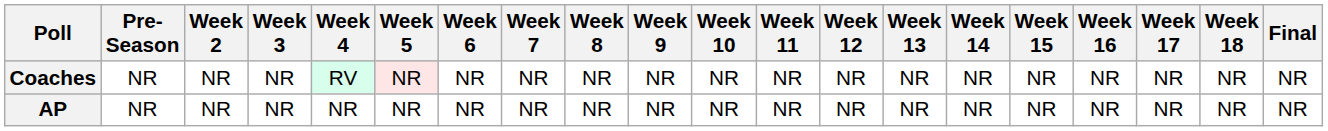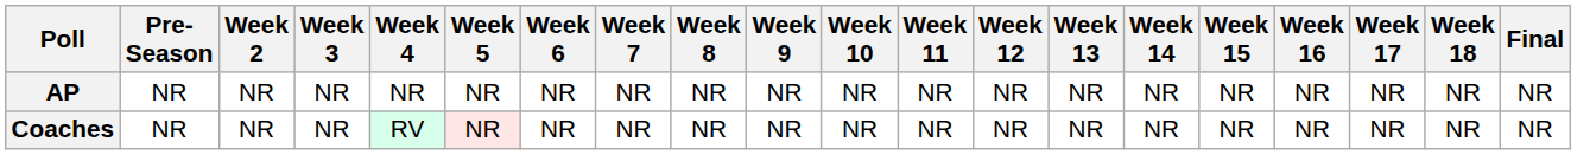 <table class="wikitable" style="white-space:nowrap;font-size:90%">
 <tr>
 <th>Poll</th>
 <th>Pre-<br>Season</th>
 <th>Week<br>2</th>
 <th>Week<br>3</th>
 <th>Week<br>4</th>
 <th>Week<br>5</th>
 <th>Week<br>6</th>
 <th>Week<br>7</th>
 <th>Week<br>8</th>
 <th>Week<br>9</th>
 <th>Week<br>10</th>
 <th>Week<br>11</th>
 <th>Week<br>12</th>
 <th>Week<br>13</th>
 <th>Week<br>14</th>
 <th>Week<br>15</th>
 <th>Week<br>16</th>
 <th>Week<br>17</th>
 <th>Week<br>18</th>
 <th>Final</th>
 </tr>
 <tr style="text-align:center;">
+<th>AP</th>
+<td style="background:#FFF;">NR</td>
+<td style="background:#FFF;">NR</td>
+<td style="background:#FFF;">NR</td>
+<td style="background:#FFF;">NR</td>
+<td style="background:#FFF;">NR</td>
+<td style="background:#FFF;">NR</td>
+<td style="background:#FFF;">NR</td>
+<td style="background:#FFF;">NR</td>
+<td style="background:#FFF;">NR</td>
+<td style="background:#FFF;">NR</td>
+<td style="background:#FFF;">NR</td>
+<td style="background:#FFF;">NR</td>
+<td style="background:#FFF;">NR</td>
+<td style="background:#FFF;">NR</td>
+<td style="background:#FFF;">NR</td>
+<td style="background:#FFF;">NR</td>
+<td style="background:#FFF;">NR</td>
+<td style="background:#FFF;">NR</td>
+<td style="background:#FFF;">NR</td>
+</tr>
+<tr style="text-align:center;">
 <th>Coaches</th>
 <td style="background:#FFF;">NR</td>
 <td style="background:#FFF;">NR</td>
 <td style="background:#FFF;">NR</td>
 <td style="background:#D8FFEB;">RV</td>
 <td style="background:#FFE6E6;">NR</td>
 <td style="background:#FFF;">NR</td>
 <td style="background:#FFF;">NR</td>
 <td style="background:#FFF;">NR</td>
 <td style="background:#FFF;">NR</td>
 <td style="background:#FFF;">NR</td>
 <td style="background:#FFF;">NR</td>
 <td style="background:#FFF;">NR</td>
 <td style="background:#FFF;">NR</td>
 <td style="background:#FFF;">NR</td>
 <td style="background:#FFF;">NR</td>
 <td style="background:#FFF;">NR</td>
 <td style="background:#FFF;">NR</td>
 <td style="background:#FFF;">NR</td>
 <td style="background:#FFF;">NR</td>
 </tr>
-<tr style="text-align:center;">
-<th>AP</th>
-<td style="background:#FFF;">NR</td>
-<td style="background:#FFF;">NR</td>
-<td style="background:#FFF;">NR</td>
-<td style="background:#FFF;">NR</td>
-<td style="background:#FFF;">NR</td>
-<td style="background:#FFF;">NR</td>
-<td style="background:#FFF;">NR</td>
-<td style="background:#FFF;">NR</td>
-<td style="background:#FFF;">NR</td>
-<td style="background:#FFF;">NR</td>
-<td style="background:#FFF;">NR</td>
-<td style="background:#FFF;">NR</td>
-<td style="background:#FFF;">NR</td>
-<td style="background:#FFF;">NR</td>
-<td style="background:#FFF;">NR</td>
-<td style="background:#FFF;">NR</td>
-<td style="background:#FFF;">NR</td>
-<td style="background:#FFF;">NR</td>
-<td style="background:#FFF;">NR</td>
-</tr>
 </table>
